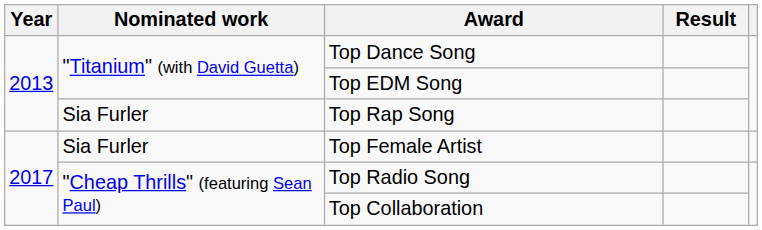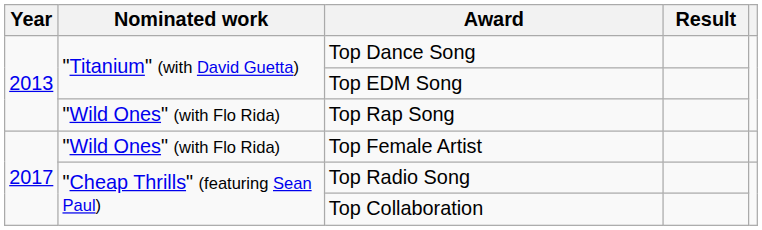 <table class="wikitable">
 <tr>
 <th>Year</th>
 <th style="width:250px;">Nominated work</th>
 <th style="width:325px;">Award</th>
 <th width="65">Result</th>
 <th></th>
 </tr>
 <tr>
 <td rowspan="3"><a href='#'>2013</a></td>
 <td rowspan="2">"<a href='#'>Titanium</a>" <small> (with <a href='#'>David Guetta</a>) </small></td>
 <td>Top Dance Song</td>
 <td></td>
 </tr>
 <tr>
 <td>Top EDM Song</td>
 <td></td>
 </tr>
 <tr>
-<td>Sia Furler</td>
+<td>"<a href='#'>Wild Ones</a>" <small>(with Flo Rida)</small></td>
 <td>Top Rap Song</td>
 <td></td>
 </tr>
 <tr>
 <td rowspan="3"><a href='#'>2017</a></td>
-<td>Sia Furler</td>
+<td>"<a href='#'>Wild Ones</a>" <small>(with Flo Rida)</small></td>
 <td>Top Female Artist</td>
 <td></td>
 <td rownspan="3"></td>
 </tr>
 <tr>
 <td rowspan="2">"<a href='#'>Cheap Thrills</a>" <small> (featuring <a href='#'>Sean Paul</a>) </small></td>
 <td>Top Radio Song</td>
 <td></td>
 </tr>
 <tr>
 <td>Top Collaboration</td>
 <td></td>
 </tr>
 </table>
